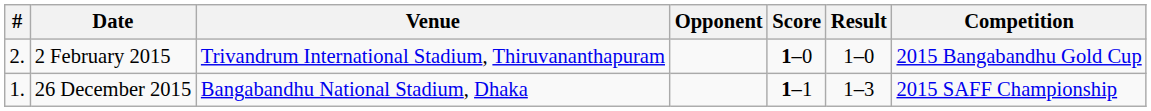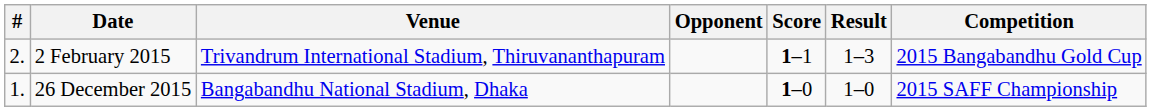 <table class="wikitable" style="font-size:90%">
 <tr>
 <th>#</th>
 <th>Date</th>
 <th>Venue</th>
 <th>Opponent</th>
 <th>Score</th>
 <th>Result</th>
 <th>Competition</th>
 </tr>
 <tr>
 <td>2.</td>
 <td>2 February 2015</td>
 <td><a href='#'>Trivandrum International Stadium</a>, <a href='#'>Thiruvananthapuram</a></td>
 <td></td>
-<td style="text-align:center;"><strong>1</strong>–0</td>
-<td style="text-align:center;">1–0</td>
+<td style="text-align:center;"><strong>1</strong>–1</td>
+<td style="text-align:center;">1–3</td>
 <td><a href='#'>2015 Bangabandhu Gold Cup</a></td>
 </tr>
 <tr>
 <td>1.</td>
 <td>26 December 2015</td>
 <td><a href='#'>Bangabandhu National Stadium</a>, <a href='#'>Dhaka</a></td>
 <td></td>
-<td style="text-align:center;"><strong>1</strong>–1</td>
-<td style="text-align:center;">1–3</td>
+<td style="text-align:center;"><strong>1</strong>–0</td>
+<td style="text-align:center;">1–0</td>
 <td><a href='#'>2015 SAFF Championship</a></td>
 </tr>
 </table>
